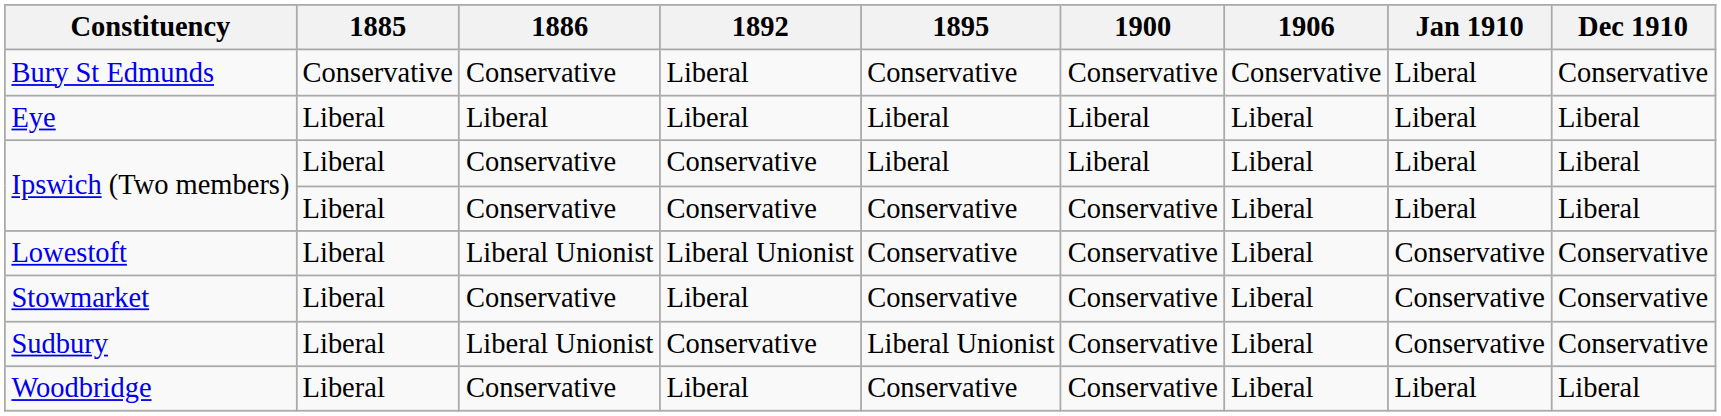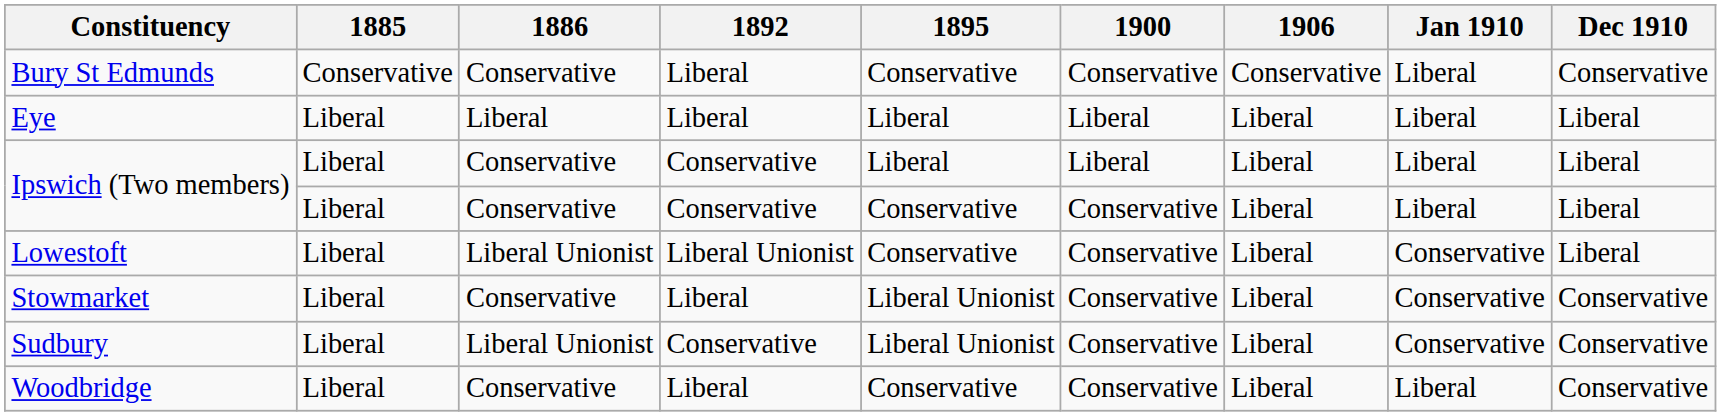 <table class="wikitable sortable">
 <tr>
 <th>Constituency</th>
 <th>1885</th>
 <th>1886</th>
 <th>1892</th>
 <th>1895</th>
 <th>1900</th>
 <th>1906</th>
 <th>Jan 1910</th>
 <th>Dec 1910</th>
 </tr>
 <tr>
 <td><a href='#'>Bury St Edmunds</a></td>
 <td bgcolor=>Conservative</td>
 <td bgcolor=>Conservative</td>
 <td bgcolor=>Liberal</td>
 <td bgcolor=>Conservative</td>
 <td bgcolor=>Conservative</td>
 <td bgcolor=>Conservative</td>
 <td bgcolor=>Liberal</td>
 <td bgcolor=>Conservative</td>
 </tr>
 <tr>
 <td><a href='#'>Eye</a></td>
 <td bgcolor=>Liberal</td>
 <td bgcolor=>Liberal</td>
 <td bgcolor=>Liberal</td>
 <td bgcolor=>Liberal</td>
 <td bgcolor=>Liberal</td>
 <td bgcolor=>Liberal</td>
 <td bgcolor=>Liberal</td>
 <td bgcolor=>Liberal</td>
 </tr>
 <tr>
 <td rowspan="2"><a href='#'>Ipswich</a> (Two members)</td>
 <td bgcolor=>Liberal</td>
 <td bgcolor=>Conservative</td>
 <td bgcolor=>Conservative</td>
 <td bgcolor=>Liberal</td>
 <td bgcolor=>Liberal</td>
 <td bgcolor=>Liberal</td>
 <td bgcolor=>Liberal</td>
 <td bgcolor=>Liberal</td>
 </tr>
 <tr>
 <td bgcolor=>Liberal</td>
 <td bgcolor=>Conservative</td>
 <td bgcolor=>Conservative</td>
 <td bgcolor=>Conservative</td>
 <td bgcolor=>Conservative</td>
 <td bgcolor=>Liberal</td>
 <td bgcolor=>Liberal</td>
 <td bgcolor=>Liberal</td>
 </tr>
 <tr>
 <td><a href='#'>Lowestoft</a></td>
 <td bgcolor=>Liberal</td>
 <td bgcolor=>Liberal Unionist</td>
 <td bgcolor=>Liberal Unionist</td>
 <td bgcolor=>Conservative</td>
 <td bgcolor=>Conservative</td>
 <td bgcolor=>Liberal</td>
 <td bgcolor=>Conservative</td>
-<td bgcolor=>Conservative</td>
+<td bgcolor=>Liberal</td>
 </tr>
 <tr>
 <td><a href='#'>Stowmarket</a></td>
 <td bgcolor=>Liberal</td>
 <td bgcolor=>Conservative</td>
 <td bgcolor=>Liberal</td>
-<td bgcolor=>Conservative</td>
+<td bgcolor=>Liberal Unionist</td>
 <td bgcolor=>Conservative</td>
 <td bgcolor=>Liberal</td>
 <td bgcolor=>Conservative</td>
 <td bgcolor=>Conservative</td>
 </tr>
 <tr>
 <td><a href='#'>Sudbury</a></td>
 <td bgcolor=>Liberal</td>
 <td bgcolor=>Liberal Unionist</td>
 <td bgcolor=>Conservative</td>
 <td bgcolor=>Liberal Unionist</td>
 <td bgcolor=>Conservative</td>
 <td bgcolor=>Liberal</td>
 <td bgcolor=>Conservative</td>
 <td bgcolor=>Conservative</td>
 </tr>
 <tr>
 <td><a href='#'>Woodbridge</a></td>
 <td bgcolor=>Liberal</td>
 <td bgcolor=>Conservative</td>
 <td bgcolor=>Liberal</td>
 <td bgcolor=>Conservative</td>
 <td bgcolor=>Conservative</td>
 <td bgcolor=>Liberal</td>
 <td bgcolor=>Liberal</td>
-<td bgcolor=>Liberal</td>
+<td bgcolor=>Conservative</td>
 </tr>
 </table>
